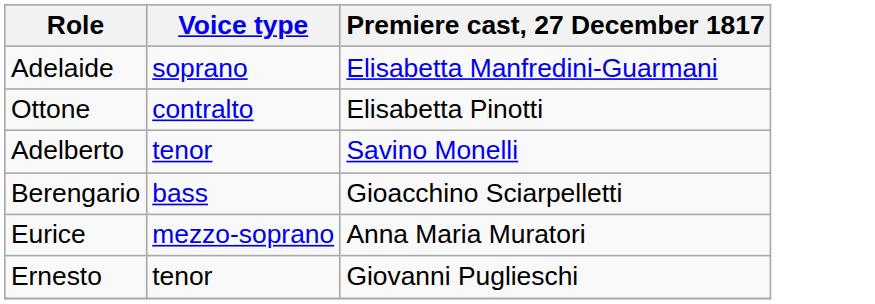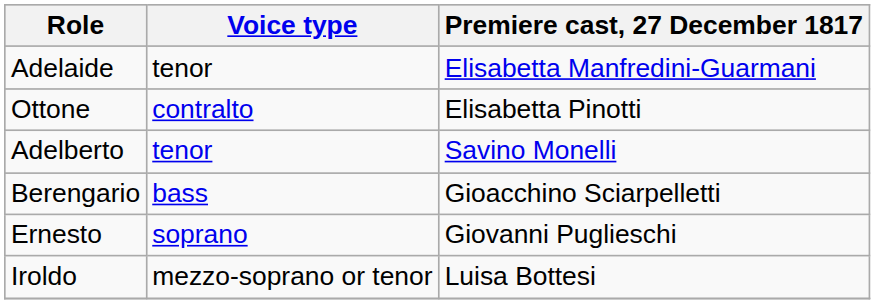 <table class="wikitable">
 <tr>
 <th>Role</th>
 <th><a href='#'>Voice type</a></th>
 <th>Premiere cast, 27 December 1817</th>
 </tr>
 <tr>
 <td>Adelaide</td>
-<td><a href='#'>soprano</a></td>
+<td>tenor</td>
 <td><a href='#'>Elisabetta Manfredini-Guarmani</a></td>
 </tr>
 <tr>
 <td>Ottone</td>
 <td><a href='#'>contralto</a></td>
 <td>Elisabetta Pinotti</td>
 </tr>
 <tr>
 <td>Adelberto</td>
 <td><a href='#'>tenor</a></td>
 <td><a href='#'>Savino Monelli</a></td>
 </tr>
 <tr>
 <td>Berengario</td>
 <td><a href='#'>bass</a></td>
 <td>Gioacchino Sciarpelletti</td>
 </tr>
 <tr>
-<td>Eurice</td>
-<td><a href='#'>mezzo-soprano</a></td>
-<td>Anna Maria Muratori</td>
+<td>Ernesto</td>
+<td><a href='#'>soprano</a></td>
+<td>Giovanni Puglieschi</td>
 </tr>
 <tr>
-<td>Ernesto</td>
-<td>tenor</td>
-<td>Giovanni Puglieschi</td>
+<td>Iroldo</td>
+<td>mezzo-soprano or tenor</td>
+<td>Luisa Bottesi</td>
 </tr>
 <tr>
 </tr>
 </table>
